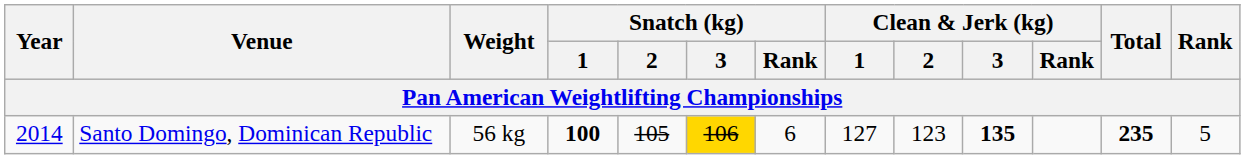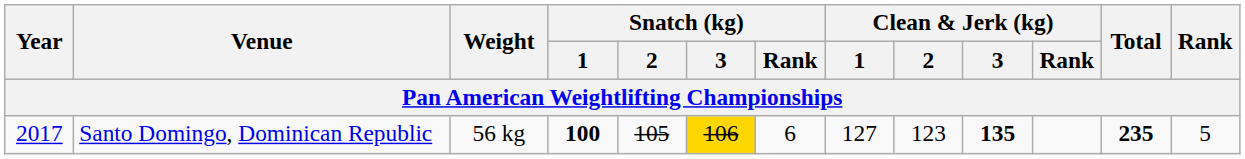 <table class = "wikitable" style="text-align:center;">
 <tr>
 <th rowspan=2 width=40>Year</th>
 <th rowspan=2 width=250>Venue</th>
 <th rowspan=2 width=60>Weight</th>
 <th colspan=4>Snatch (kg)</th>
 <th colspan=4>Clean & Jerk (kg)</th>
 <th rowspan=2 width=40>Total</th>
 <th rowspan=2 width=40>Rank</th>
 </tr>
 <tr>
 <th width=40>1</th>
 <th width=40>2</th>
 <th width=40>3</th>
 <th width=40>Rank</th>
 <th width=40>1</th>
 <th width=40>2</th>
 <th width=40>3</th>
 <th width=40>Rank</th>
 </tr>
 <tr>
 <th colspan=13><a href='#'>Pan American Weightlifting Championships</a></th>
 </tr>
 <tr>
-<td><a href='#'>2014</a></td>
+<td><a href='#'>2017</a></td>
 <td align=left> <a href='#'>Santo Domingo</a>, <a href='#'>Dominican Republic</a></td>
 <td>56 kg</td>
 <td><strong>100</strong></td>
 <td><s>105</s></td>
 <td style="background: gold;"><s>106</s></td>
 <td>6</td>
 <td>127</td>
 <td>123</td>
 <td><strong>135</strong></td>
 <td></td>
 <td><strong>235</strong></td>
 <td>5</td>
 </tr>
 </table>
